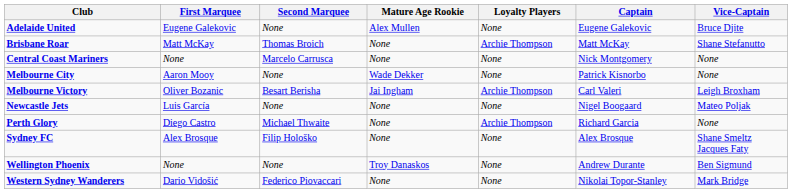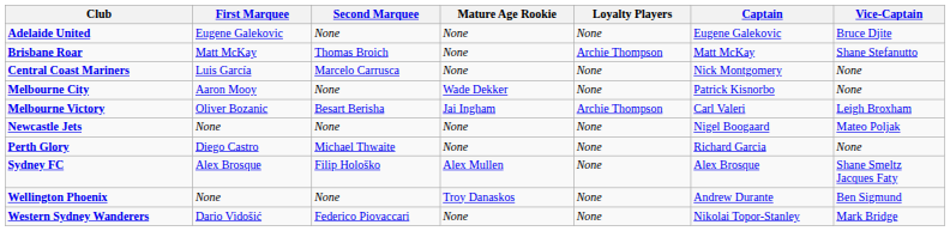 <table class="wikitable" style="width:100%">
 <tr>
 <th>Club</th>
 <th><a href='#'>First Marquee</a></th>
 <th><a href='#'>Second Marquee</a><br></th>
 <th>Mature Age Rookie</th>
 <th>Loyalty Players</th>
 <th><a href='#'>Captain</a></th>
 <th><a href='#'>Vice-Captain</a></th>
 </tr>
 <tr style="vertical-align:top;">
 <td><strong><a href='#'>Adelaide United</a></strong></td>
 <td> <a href='#'>Eugene Galekovic</a></td>
 <td><em>None</em></td>
-<td> <a href='#'>Alex Mullen</a></td>
+<td><em>None</em></td>
 <td><em>None</em></td>
 <td> <a href='#'>Eugene Galekovic</a></td>
 <td> <a href='#'>Bruce Djite</a></td>
 </tr>
 <tr style="vertical-align:top;">
 <td><strong><a href='#'>Brisbane Roar</a></strong></td>
 <td> <a href='#'>Matt McKay</a></td>
 <td> <a href='#'>Thomas Broich</a></td>
 <td><em>None</em></td>
 <td> <a href='#'>Archie Thompson</a></td>
 <td> <a href='#'>Matt McKay</a></td>
 <td> <a href='#'>Shane Stefanutto</a></td>
 </tr>
 <tr style="vertical-align:top;">
 <td><strong><a href='#'>Central Coast Mariners</a></strong></td>
-<td><em>None</em></td>
+<td> <a href='#'>Luis García</a></td>
 <td> <a href='#'>Marcelo Carrusca</a></td>
 <td><em>None</em></td>
 <td><em>None</em></td>
 <td> <a href='#'>Nick Montgomery</a></td>
 <td><em>None</em></td>
 </tr>
 <tr style="vertical-align:top;">
 <td><strong><a href='#'>Melbourne City</a></strong></td>
 <td> <a href='#'>Aaron Mooy</a></td>
 <td><em>None</em></td>
 <td> <a href='#'>Wade Dekker</a></td>
 <td><em>None</em></td>
 <td> <a href='#'>Patrick Kisnorbo</a></td>
 <td><em>None</em></td>
 </tr>
 <tr style="vertical-align:top;">
 <td><strong><a href='#'>Melbourne Victory</a></strong></td>
 <td> <a href='#'>Oliver Bozanic</a></td>
 <td> <a href='#'>Besart Berisha</a></td>
 <td> <a href='#'>Jai Ingham</a></td>
 <td> <a href='#'>Archie Thompson</a></td>
 <td> <a href='#'>Carl Valeri</a></td>
 <td> <a href='#'>Leigh Broxham</a></td>
 </tr>
 <tr style="vertical-align:top;">
 <td><strong><a href='#'>Newcastle Jets</a></strong></td>
-<td> <a href='#'>Luis García</a></td>
+<td><em>None</em></td>
 <td><em>None</em></td>
 <td><em>None</em></td>
 <td><em>None</em></td>
 <td> <a href='#'>Nigel Boogaard</a></td>
 <td> <a href='#'>Mateo Poljak</a></td>
 </tr>
 <tr style="vertical-align:top;">
 <td><strong><a href='#'>Perth Glory</a></strong></td>
 <td> <a href='#'>Diego Castro</a></td>
 <td> <a href='#'>Michael Thwaite</a></td>
 <td><em>None</em></td>
-<td> <a href='#'>Archie Thompson</a></td>
+<td><em>None</em></td>
 <td> <a href='#'>Richard Garcia</a></td>
 <td><em>None</em></td>
 </tr>
 <tr style="vertical-align:top;">
 <td><strong><a href='#'>Sydney FC</a></strong></td>
 <td> <a href='#'>Alex Brosque</a></td>
 <td> <a href='#'>Filip Hološko</a></td>
-<td><em>None</em></td>
+<td> <a href='#'>Alex Mullen</a></td>
 <td><em>None</em></td>
 <td> <a href='#'>Alex Brosque</a></td>
 <td> <a href='#'>Shane Smeltz</a><br> <a href='#'>Jacques Faty</a></td>
 </tr>
 <tr style="vertical-align:top;">
 <td><strong><a href='#'>Wellington Phoenix</a></strong></td>
 <td><em>None</em></td>
 <td><em>None</em></td>
 <td> <a href='#'>Troy Danaskos</a></td>
 <td><em>None</em></td>
 <td> <a href='#'>Andrew Durante</a></td>
 <td> <a href='#'>Ben Sigmund</a></td>
 </tr>
 <tr style="vertical-align:top;">
 <td><strong><a href='#'>Western Sydney Wanderers</a></strong></td>
 <td> <a href='#'>Dario Vidošić</a></td>
 <td> <a href='#'>Federico Piovaccari</a></td>
 <td><em>None</em></td>
 <td><em>None</em></td>
 <td> <a href='#'>Nikolai Topor-Stanley</a></td>
 <td> <a href='#'>Mark Bridge</a></td>
 </tr>
 </table>
